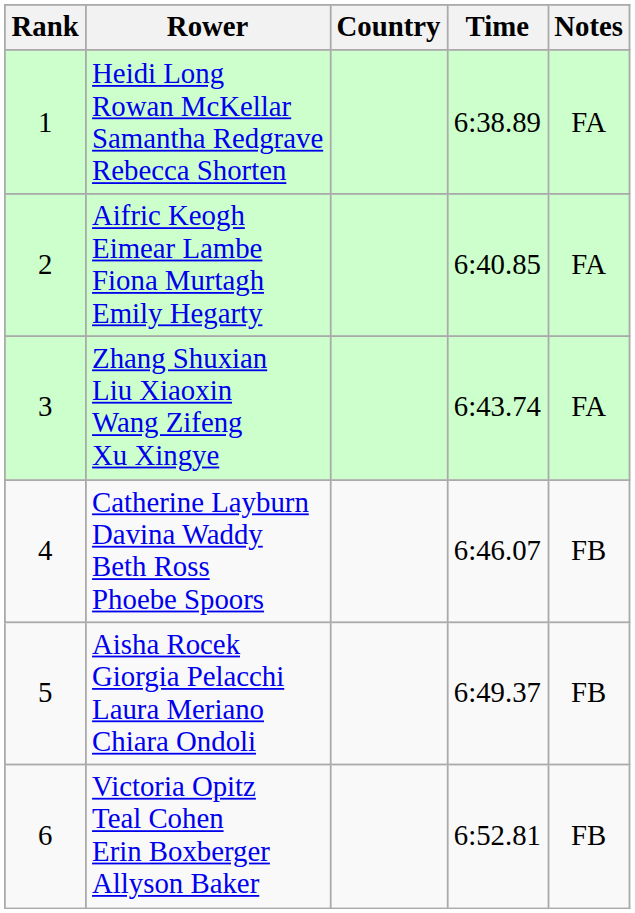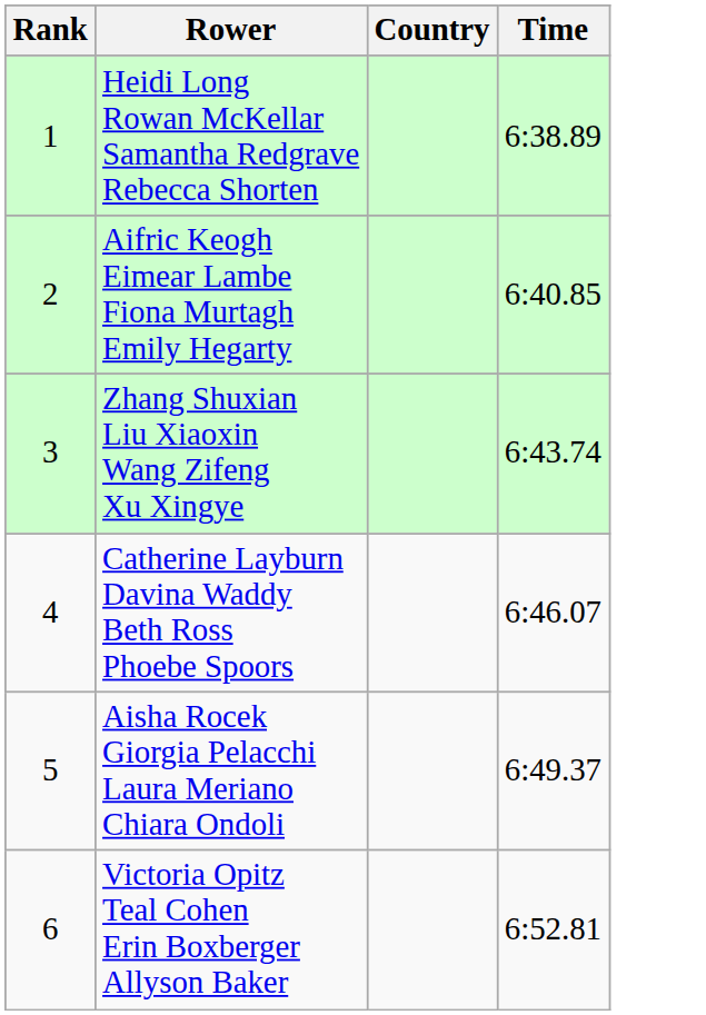 <table class="wikitable" style="text-align:center">
 <tr>
 <th>Rank</th>
 <th>Rower</th>
 <th>Country</th>
 <th>Time</th>
-<th>Notes</th>
 </tr>
 <tr bgcolor=ccffcc>
 <td>1</td>
 <td align="left"><a href='#'>Heidi Long</a><br><a href='#'>Rowan McKellar</a><br><a href='#'>Samantha Redgrave</a><br><a href='#'>Rebecca Shorten</a></td>
 <td align="left"></td>
 <td>6:38.89</td>
-<td>FA</td>
 </tr>
 <tr bgcolor=ccffcc>
 <td>2</td>
 <td align="left"><a href='#'>Aifric Keogh</a><br><a href='#'>Eimear Lambe</a><br><a href='#'>Fiona Murtagh</a><br><a href='#'>Emily Hegarty</a></td>
 <td align="left"></td>
 <td>6:40.85</td>
-<td>FA</td>
 </tr>
 <tr bgcolor=ccffcc>
 <td>3</td>
 <td align="left"><a href='#'>Zhang Shuxian</a><br><a href='#'>Liu Xiaoxin</a><br><a href='#'>Wang Zifeng</a><br><a href='#'>Xu Xingye</a></td>
 <td align="left"></td>
 <td>6:43.74</td>
-<td>FA</td>
 </tr>
 <tr>
 <td>4</td>
 <td align="left"><a href='#'>Catherine Layburn</a><br><a href='#'>Davina Waddy</a><br><a href='#'>Beth Ross</a><br><a href='#'>Phoebe Spoors</a></td>
 <td align="left"></td>
 <td>6:46.07</td>
-<td>FB</td>
 </tr>
 <tr>
 <td>5</td>
 <td align="left"><a href='#'>Aisha Rocek</a><br><a href='#'>Giorgia Pelacchi</a><br><a href='#'>Laura Meriano</a><br><a href='#'>Chiara Ondoli</a></td>
 <td align="left"></td>
 <td>6:49.37</td>
-<td>FB</td>
 </tr>
 <tr>
 <td>6</td>
 <td align="left"><a href='#'>Victoria Opitz</a><br><a href='#'>Teal Cohen</a><br><a href='#'>Erin Boxberger</a><br><a href='#'>Allyson Baker</a></td>
 <td align="left"></td>
 <td>6:52.81</td>
-<td>FB</td>
 </tr>
 </table>
